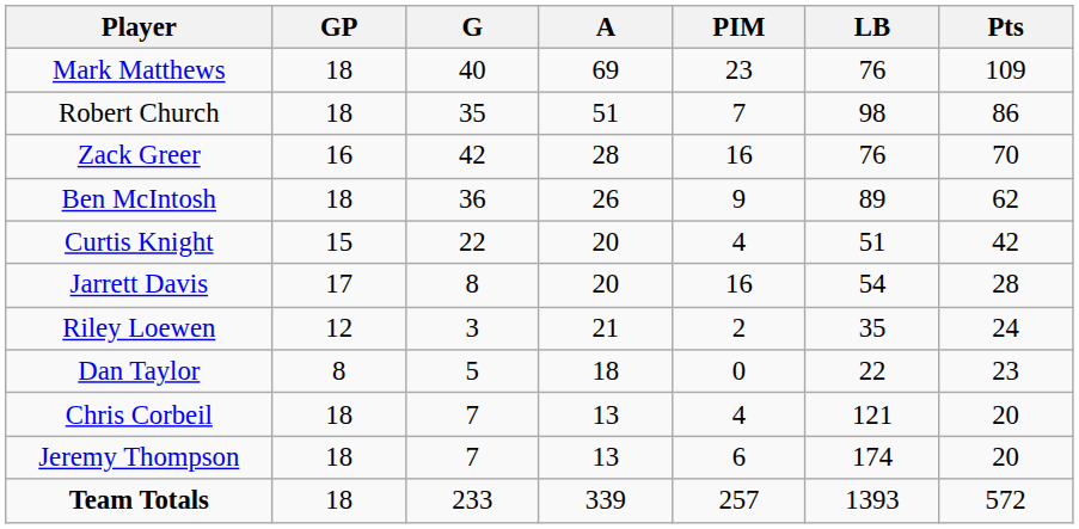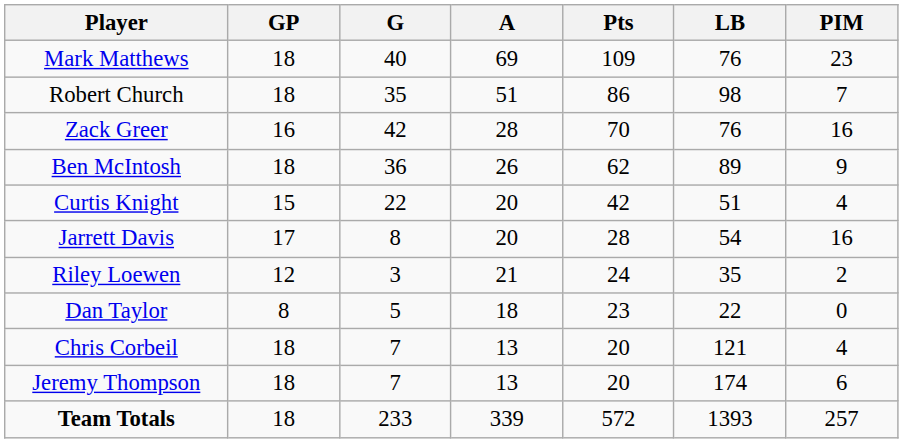 <table class="wikitable sortable">
 <tr align=center>
 <th width="20%">Player</th>
 <th width="10%">GP</th>
 <th width="10%">G</th>
 <th width="10%">A</th>
+<th width="10%">Pts</th>
+<th width="10%">LB</th>
 <th width="10%">PIM</th>
-<th width="10%">LB</th>
-<th width="10%">Pts</th>
 </tr>
 <tr align=center>
 <td><a href='#'>Mark Matthews</a></td>
 <td>18</td>
 <td>40</td>
 <td>69</td>
+<td>109</td>
+<td>76</td>
 <td>23</td>
-<td>76</td>
-<td>109</td>
 </tr>
 <tr align=center>
 <td>Robert Church</td>
 <td>18</td>
 <td>35</td>
 <td>51</td>
+<td>86</td>
+<td>98</td>
 <td>7</td>
-<td>98</td>
-<td>86</td>
 </tr>
 <tr align=center>
 <td><a href='#'>Zack Greer</a></td>
 <td>16</td>
 <td>42</td>
 <td>28</td>
+<td>70</td>
+<td>76</td>
 <td>16</td>
-<td>76</td>
-<td>70</td>
 </tr>
 <tr align=center>
 <td><a href='#'>Ben McIntosh</a></td>
 <td>18</td>
 <td>36</td>
 <td>26</td>
+<td>62</td>
+<td>89</td>
 <td>9</td>
-<td>89</td>
-<td>62</td>
 </tr>
 <tr align=center>
 <td><a href='#'>Curtis Knight</a></td>
 <td>15</td>
 <td>22</td>
 <td>20</td>
+<td>42</td>
+<td>51</td>
 <td>4</td>
-<td>51</td>
-<td>42</td>
 </tr>
 <tr align=center>
 <td><a href='#'>Jarrett Davis</a></td>
 <td>17</td>
 <td>8</td>
 <td>20</td>
+<td>28</td>
+<td>54</td>
 <td>16</td>
-<td>54</td>
-<td>28</td>
 </tr>
 <tr align=center>
 <td><a href='#'>Riley Loewen</a></td>
 <td>12</td>
 <td>3</td>
 <td>21</td>
+<td>24</td>
+<td>35</td>
 <td>2</td>
-<td>35</td>
-<td>24</td>
 </tr>
 <tr align=center>
 <td><a href='#'>Dan Taylor</a></td>
 <td>8</td>
 <td>5</td>
 <td>18</td>
+<td>23</td>
+<td>22</td>
 <td>0</td>
-<td>22</td>
-<td>23</td>
 </tr>
 <tr align=center>
 <td><a href='#'>Chris Corbeil</a></td>
 <td>18</td>
 <td>7</td>
 <td>13</td>
+<td>20</td>
+<td>121</td>
 <td>4</td>
-<td>121</td>
-<td>20</td>
 </tr>
 <tr align=center>
 <td><a href='#'>Jeremy Thompson</a></td>
 <td>18</td>
 <td>7</td>
 <td>13</td>
+<td>20</td>
+<td>174</td>
 <td>6</td>
-<td>174</td>
-<td>20</td>
 </tr>
 <tr align=center>
 <td><strong>Team Totals</strong></td>
 <td>18</td>
 <td>233</td>
 <td>339</td>
+<td>572</td>
+<td>1393</td>
 <td>257</td>
-<td>1393</td>
-<td>572</td>
 </tr>
 </table>
